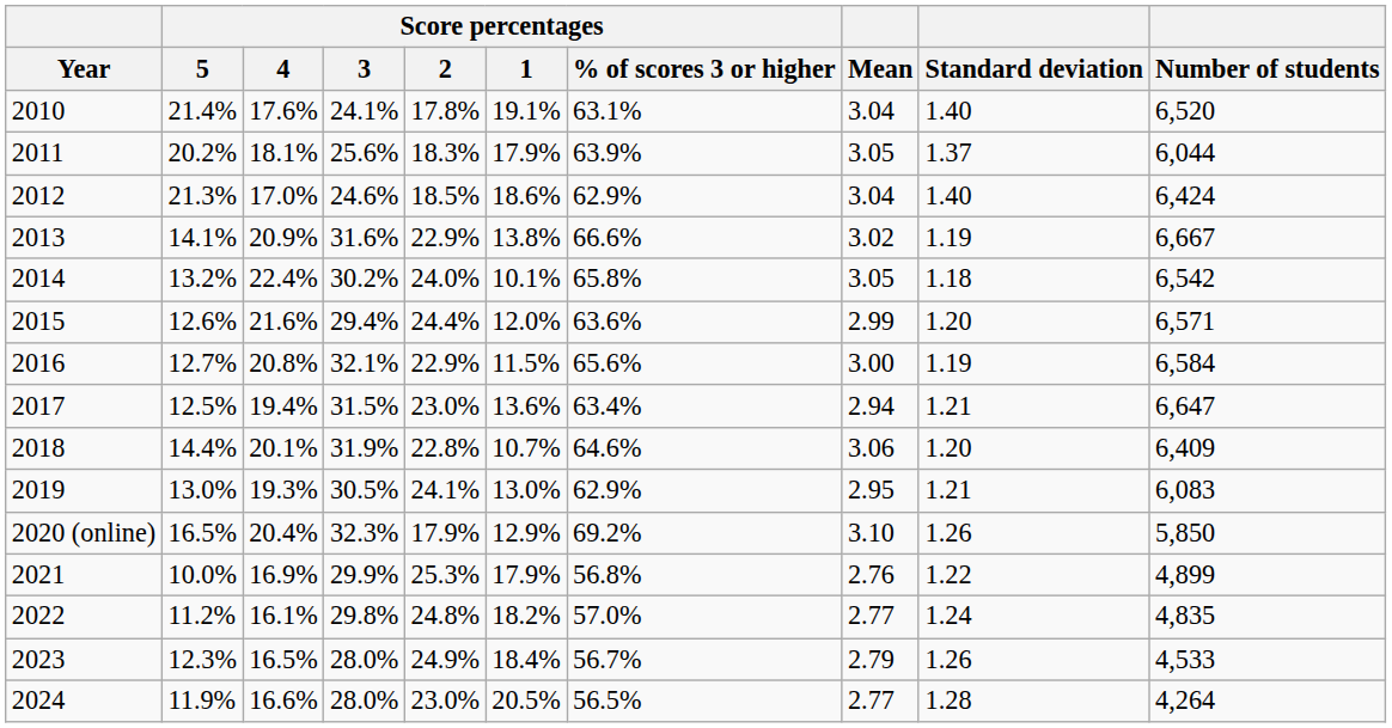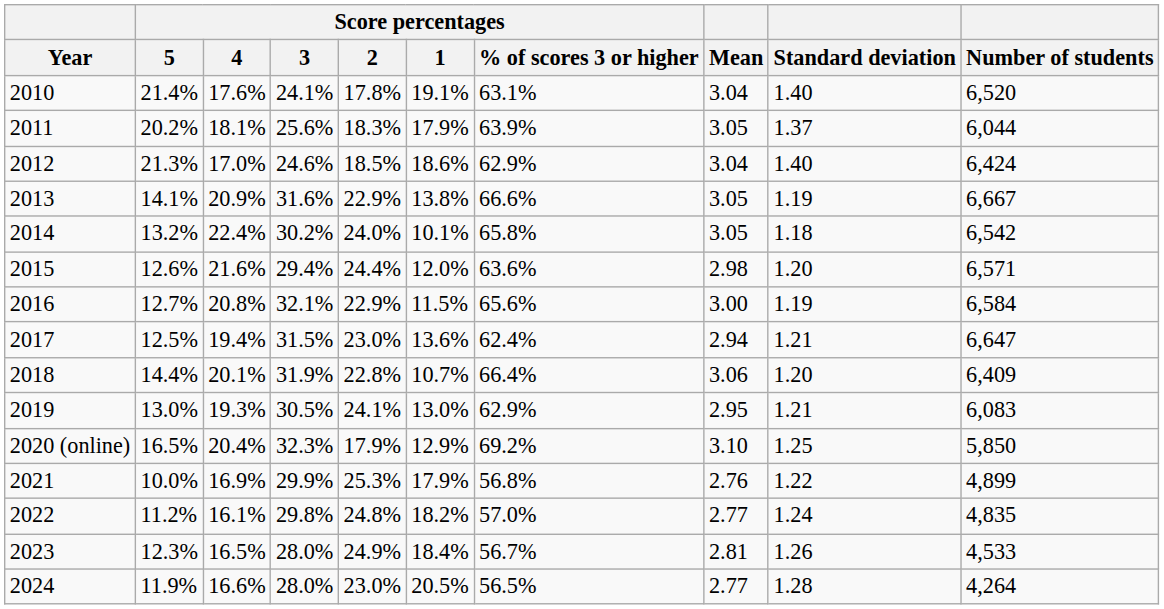 <table class="wikitable">
 <tr>
 <th></th>
 <th colspan=6>Score percentages</th>
 <th></th>
 <th></th>
 <th></th>
 </tr>
 <tr>
 <th>Year</th>
 <th>5</th>
 <th>4</th>
 <th>3</th>
 <th>2</th>
 <th>1</th>
 <th>% of scores 3 or higher</th>
 <th>Mean</th>
 <th>Standard deviation</th>
 <th>Number of students</th>
 </tr>
 <tr>
 <td>2010</td>
 <td>21.4%</td>
 <td>17.6%</td>
 <td>24.1%</td>
 <td>17.8%</td>
 <td>19.1%</td>
 <td>63.1%</td>
 <td>3.04</td>
 <td>1.40</td>
 <td>6,520</td>
 </tr>
 <tr>
 <td>2011</td>
 <td>20.2%</td>
 <td>18.1%</td>
 <td>25.6%</td>
 <td>18.3%</td>
 <td>17.9%</td>
 <td>63.9%</td>
 <td>3.05</td>
 <td>1.37</td>
 <td>6,044</td>
 </tr>
 <tr>
 <td>2012</td>
 <td>21.3%</td>
 <td>17.0%</td>
 <td>24.6%</td>
 <td>18.5%</td>
 <td>18.6%</td>
 <td>62.9%</td>
 <td>3.04</td>
 <td>1.40</td>
 <td>6,424</td>
 </tr>
 <tr>
 <td>2013</td>
 <td>14.1%</td>
 <td>20.9%</td>
 <td>31.6%</td>
 <td>22.9%</td>
 <td>13.8%</td>
 <td>66.6%</td>
-<td>3.02</td>
+<td>3.05</td>
 <td>1.19</td>
 <td>6,667</td>
 </tr>
 <tr>
 <td>2014</td>
 <td>13.2%</td>
 <td>22.4%</td>
 <td>30.2%</td>
 <td>24.0%</td>
 <td>10.1%</td>
 <td>65.8%</td>
 <td>3.05</td>
 <td>1.18</td>
 <td>6,542</td>
 </tr>
 <tr>
 <td>2015</td>
 <td>12.6%</td>
 <td>21.6%</td>
 <td>29.4%</td>
 <td>24.4%</td>
 <td>12.0%</td>
 <td>63.6%</td>
-<td>2.99</td>
+<td>2.98</td>
 <td>1.20</td>
 <td>6,571</td>
 </tr>
 <tr>
 <td>2016</td>
 <td>12.7%</td>
 <td>20.8%</td>
 <td>32.1%</td>
 <td>22.9%</td>
 <td>11.5%</td>
 <td>65.6%</td>
 <td>3.00</td>
 <td>1.19</td>
 <td>6,584</td>
 </tr>
 <tr>
 <td>2017</td>
 <td>12.5%</td>
 <td>19.4%</td>
 <td>31.5%</td>
 <td>23.0%</td>
 <td>13.6%</td>
-<td>63.4%</td>
+<td>62.4%</td>
 <td>2.94</td>
 <td>1.21</td>
 <td>6,647</td>
 </tr>
 <tr>
 <td>2018</td>
 <td>14.4%</td>
 <td>20.1%</td>
 <td>31.9%</td>
 <td>22.8%</td>
 <td>10.7%</td>
-<td>64.6%</td>
+<td>66.4%</td>
 <td>3.06</td>
 <td>1.20</td>
 <td>6,409</td>
 </tr>
 <tr>
 <td>2019</td>
 <td>13.0%</td>
 <td>19.3%</td>
 <td>30.5%</td>
 <td>24.1%</td>
 <td>13.0%</td>
 <td>62.9%</td>
 <td>2.95</td>
 <td>1.21</td>
 <td>6,083</td>
 </tr>
 <tr>
 <td>2020 (online)</td>
 <td>16.5%</td>
 <td>20.4%</td>
 <td>32.3%</td>
 <td>17.9%</td>
 <td>12.9%</td>
 <td>69.2%</td>
 <td>3.10</td>
-<td>1.26</td>
+<td>1.25</td>
 <td>5,850</td>
 </tr>
 <tr>
 <td>2021</td>
 <td>10.0%</td>
 <td>16.9%</td>
 <td>29.9%</td>
 <td>25.3%</td>
 <td>17.9%</td>
 <td>56.8%</td>
 <td>2.76</td>
 <td>1.22</td>
 <td>4,899</td>
 </tr>
 <tr>
 <td>2022</td>
 <td>11.2%</td>
 <td>16.1%</td>
 <td>29.8%</td>
 <td>24.8%</td>
 <td>18.2%</td>
 <td>57.0%</td>
 <td>2.77</td>
 <td>1.24</td>
 <td>4,835</td>
 </tr>
 <tr>
 <td>2023</td>
 <td>12.3%</td>
 <td>16.5%</td>
 <td>28.0%</td>
 <td>24.9%</td>
 <td>18.4%</td>
 <td>56.7%</td>
-<td>2.79</td>
+<td>2.81</td>
 <td>1.26</td>
 <td>4,533</td>
 </tr>
 <tr>
 <td>2024</td>
 <td>11.9%</td>
 <td>16.6%</td>
 <td>28.0%</td>
 <td>23.0%</td>
 <td>20.5%</td>
 <td>56.5%</td>
 <td>2.77</td>
 <td>1.28</td>
 <td>4,264</td>
 </tr>
 </table>
